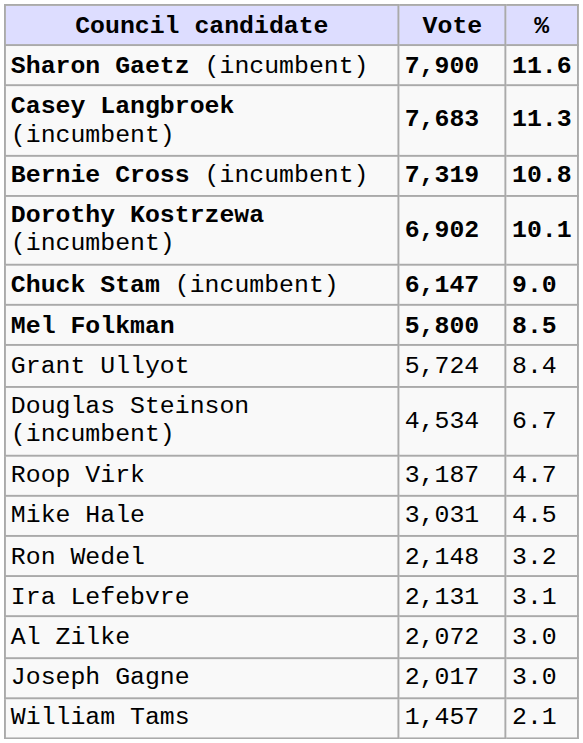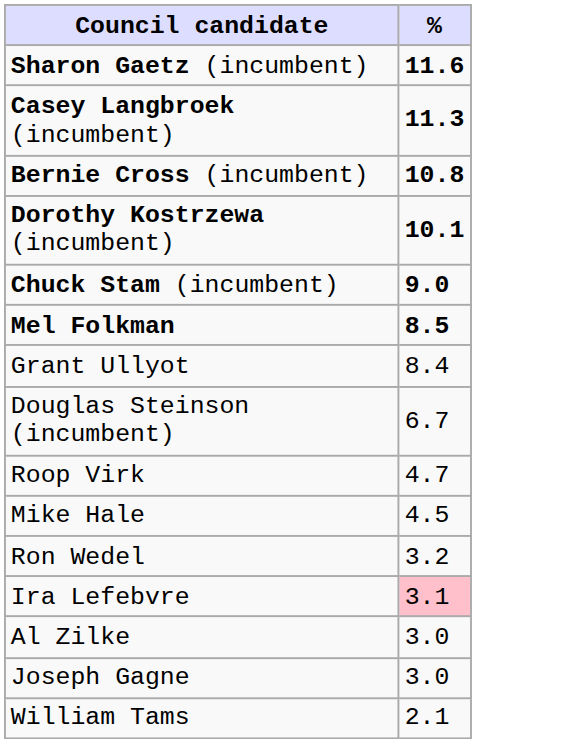 <table class="wikitable">
 <tr>
 <th style="background:#ddf;" width="200px">Council candidate</th>
-<th style="background:#ddf;" width="50px">Vote</th>
 <th style="background:#ddf;" width="30px">%</th>
 </tr>
 <tr>
 <td><strong>Sharon Gaetz</strong> (incumbent)</td>
-<td><strong>7,900</strong></td>
 <td><strong>11.6</strong></td>
 </tr>
 <tr>
 <td><strong>Casey Langbroek</strong> (incumbent)</td>
-<td><strong>7,683</strong></td>
 <td><strong>11.3</strong></td>
 </tr>
 <tr>
 <td><strong>Bernie Cross</strong> (incumbent)</td>
-<td><strong>7,319</strong></td>
 <td><strong>10.8</strong></td>
 </tr>
 <tr>
 <td><strong>Dorothy Kostrzewa</strong> (incumbent)</td>
-<td><strong>6,902</strong></td>
 <td><strong>10.1</strong></td>
 </tr>
 <tr>
 <td><strong>Chuck Stam</strong> (incumbent)</td>
-<td><strong>6,147</strong></td>
 <td><strong>9.0</strong></td>
 </tr>
 <tr>
 <td><strong>Mel Folkman</strong></td>
-<td><strong>5,800</strong></td>
 <td><strong>8.5</strong></td>
 </tr>
 <tr>
 <td>Grant Ullyot</td>
-<td>5,724</td>
 <td>8.4</td>
 </tr>
 <tr>
 <td>Douglas Steinson (incumbent)</td>
-<td>4,534</td>
 <td>6.7</td>
 </tr>
 <tr>
 <td>Roop Virk</td>
-<td>3,187</td>
 <td>4.7</td>
 </tr>
 <tr>
 <td>Mike Hale</td>
-<td>3,031</td>
 <td>4.5</td>
 </tr>
 <tr>
 <td>Ron Wedel</td>
-<td>2,148</td>
 <td>3.2</td>
 </tr>
 <tr>
 <td>Ira Lefebvre</td>
-<td>2,131</td>
-<td>3.1</td>
+<td style="background: pink;">3.1</td>
 </tr>
 <tr>
 <td>Al Zilke</td>
-<td>2,072</td>
 <td>3.0</td>
 </tr>
 <tr>
 <td>Joseph Gagne</td>
-<td>2,017</td>
 <td>3.0</td>
 </tr>
 <tr>
 <td>William Tams</td>
-<td>1,457</td>
 <td>2.1</td>
 </tr>
 </table>
